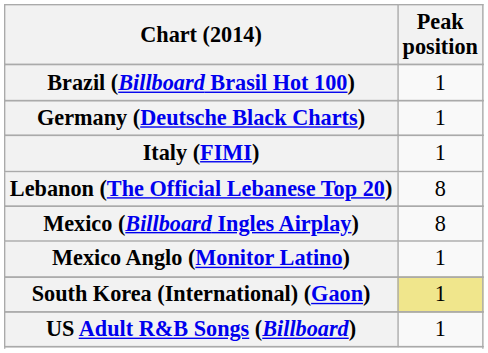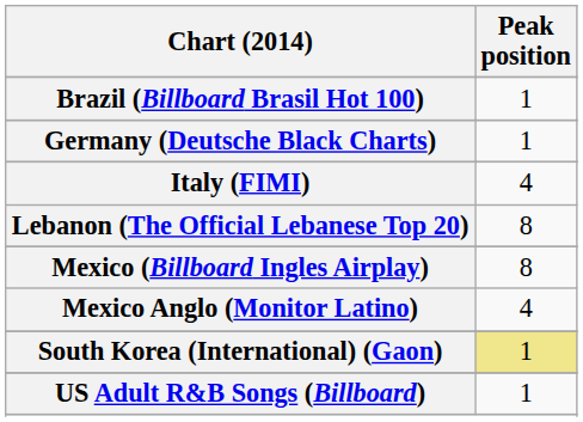 <table class="wikitable sortable plainrowheaders" style="text-align:center">
 <tr>
 <th scope="col">Chart (2014)</th>
 <th scope="col">Peak<br>position</th>
 </tr>
 <tr>
 </tr>
 <tr>
 </tr>
 <tr>
 </tr>
 <tr>
 </tr>
 <tr>
 </tr>
 <tr>
 </tr>
 <tr>
 <th scope="row">Brazil (<a href='#'><em>Billboard</em> Brasil Hot 100</a>)</th>
 <td>1</td>
 </tr>
 <tr>
 </tr>
 <tr>
 </tr>
 <tr>
 </tr>
 <tr>
 </tr>
 <tr>
 </tr>
 <tr>
 </tr>
 <tr>
 </tr>
 <tr>
 </tr>
 <tr>
 </tr>
 <tr>
 <th scope="row">Germany (<a href='#'>Deutsche Black Charts</a>)</th>
 <td>1</td>
 </tr>
 <tr>
 </tr>
 <tr>
 </tr>
 <tr>
 </tr>
 <tr>
 </tr>
 <tr>
 <th scope="row">Italy (<a href='#'>FIMI</a>)</th>
-<td>1</td>
+<td>4</td>
 </tr>
 <tr>
 <th scope="row">Lebanon (<a href='#'>The Official Lebanese Top 20</a>)</th>
 <td>8</td>
 </tr>
 <tr>
 </tr>
 <tr>
 <th scope="row">Mexico (<a href='#'><em>Billboard</em> Ingles Airplay</a>)</th>
 <td>8</td>
 </tr>
 <tr>
 <th scope="row">Mexico Anglo (<a href='#'>Monitor Latino</a>)</th>
-<td>1</td>
+<td>4</td>
 </tr>
 <tr>
 </tr>
 <tr>
 </tr>
 <tr>
 </tr>
 <tr>
 </tr>
 <tr>
 </tr>
 <tr>
 </tr>
 <tr>
 </tr>
 <tr>
 </tr>
 <tr>
 </tr>
 <tr>
 </tr>
 <tr>
 <th scope="row">South Korea (International) (<a href='#'>Gaon</a>)</th>
 <td style="background: khaki;">1</td>
 </tr>
 <tr>
 </tr>
 <tr>
 </tr>
 <tr>
 </tr>
 <tr>
 </tr>
 <tr>
 </tr>
 <tr>
 </tr>
 <tr>
 </tr>
 <tr>
 <th scope="row">US <a href='#'>Adult R&B Songs</a> (<em><a href='#'>Billboard</a></em>)</th>
 <td>1</td>
 </tr>
 <tr>
 </tr>
 <tr>
 </tr>
 <tr>
 </tr>
 <tr>
 </tr>
 </table>
